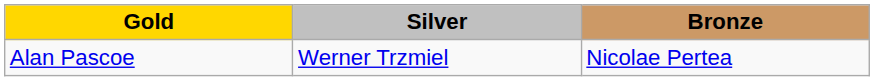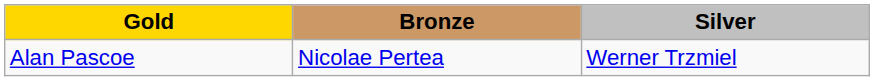 <table class="wikitable" style="text-align:left">
 <tr align="center">
 <td width=200 bgcolor=gold><strong>Gold</strong></td>
+<td width=200 bgcolor=CC9966><strong>Bronze</strong></td>
 <td width=200 bgcolor=silver><strong>Silver</strong></td>
-<td width=200 bgcolor=CC9966><strong>Bronze</strong></td>
 </tr>
 <tr>
 <td><a href='#'>Alan Pascoe</a><br><em></em></td>
+<td><a href='#'>Nicolae Pertea</a><br><em></em></td>
 <td><a href='#'>Werner Trzmiel</a><br><em></em></td>
-<td><a href='#'>Nicolae Pertea</a><br><em></em></td>
 </tr>
 </table>
